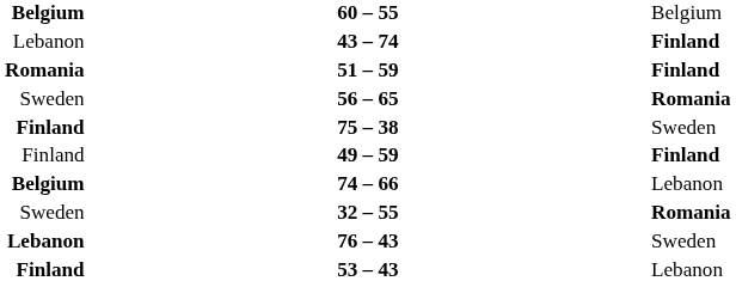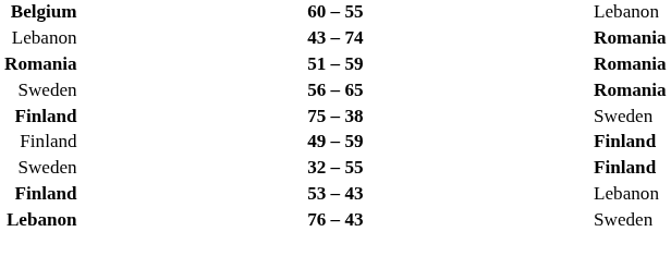 <table width=75% cellspacing=1>
 <tr>
 <th width=25%></th>
 <th width=25%></th>
 <th width=25%></th>
 </tr>
 <tr style=font-size:90%>
 <td align=right><strong>Belgium</strong></td>
 <td align=center><strong>60 – 55</strong></td>
-<td>Belgium</td>
+<td>Lebanon</td>
 </tr>
 <tr style=font-size:90%>
 <td align=right>Lebanon</td>
 <td align=center><strong>43 – 74</strong></td>
-<td><strong>Finland</strong></td>
+<td><strong>Romania</strong></td>
 </tr>
 <tr style=font-size:90%>
 <td align=right><strong>Romania</strong></td>
 <td align=center><strong>51 – 59</strong></td>
-<td><strong>Finland</strong></td>
+<td><strong>Romania</strong></td>
 </tr>
 <tr style=font-size:90%>
 <td align=right>Sweden</td>
 <td align=center><strong>56 – 65</strong></td>
 <td><strong>Romania</strong></td>
 </tr>
 <tr style=font-size:90%>
 <td align=right><strong>Finland</strong></td>
 <td align=center><strong>75 – 38</strong></td>
 <td>Sweden</td>
 </tr>
 <tr style=font-size:90%>
 <td align=right>Finland</td>
 <td align=center><strong>49 – 59</strong></td>
 <td><strong>Finland</strong></td>
 </tr>
 <tr style=font-size:90%>
-<td align=right><strong>Belgium</strong></td>
-<td align=center><strong>74 – 66</strong></td>
-<td>Lebanon</td>
+<td align=right>Sweden</td>
+<td align=center><strong>32 – 55</strong></td>
+<td><strong>Finland</strong></td>
 </tr>
 <tr style=font-size:90%>
-<td align=right>Sweden</td>
-<td align=center><strong>32 – 55</strong></td>
-<td><strong>Romania</strong></td>
+<td align=right><strong>Finland</strong></td>
+<td align=center><strong>53 – 43</strong></td>
+<td>Lebanon</td>
 </tr>
 <tr style=font-size:90%>
 <td align=right><strong>Lebanon</strong></td>
 <td align=center><strong>76 – 43</strong></td>
 <td>Sweden</td>
 </tr>
-<tr style=font-size:90%>
-<td align=right><strong>Finland</strong></td>
-<td align=center><strong>53 – 43</strong></td>
-<td>Lebanon</td>
-</tr>
 </table>
